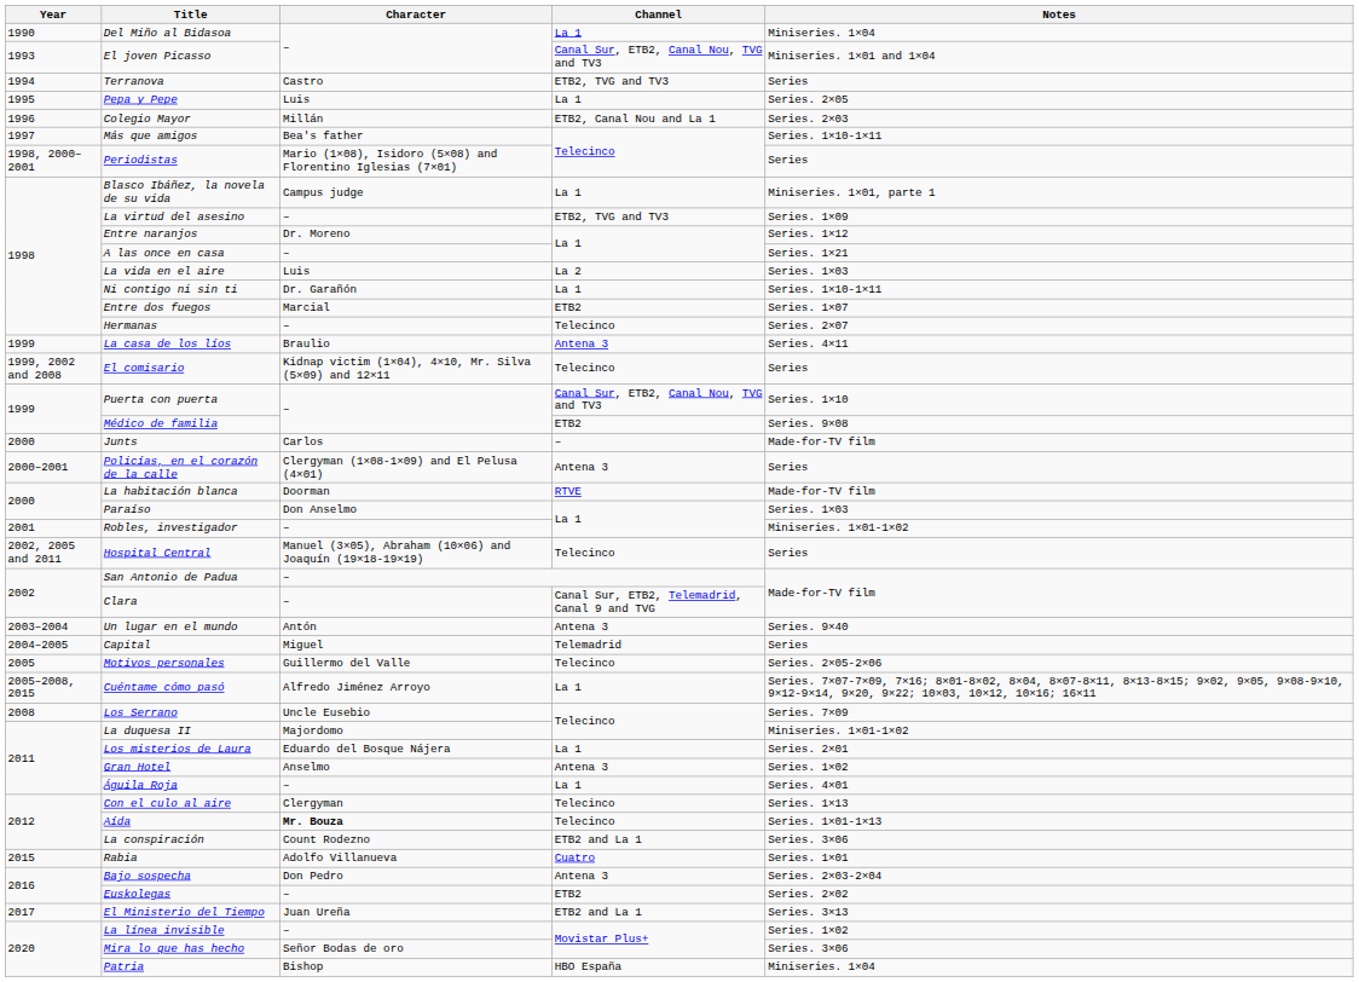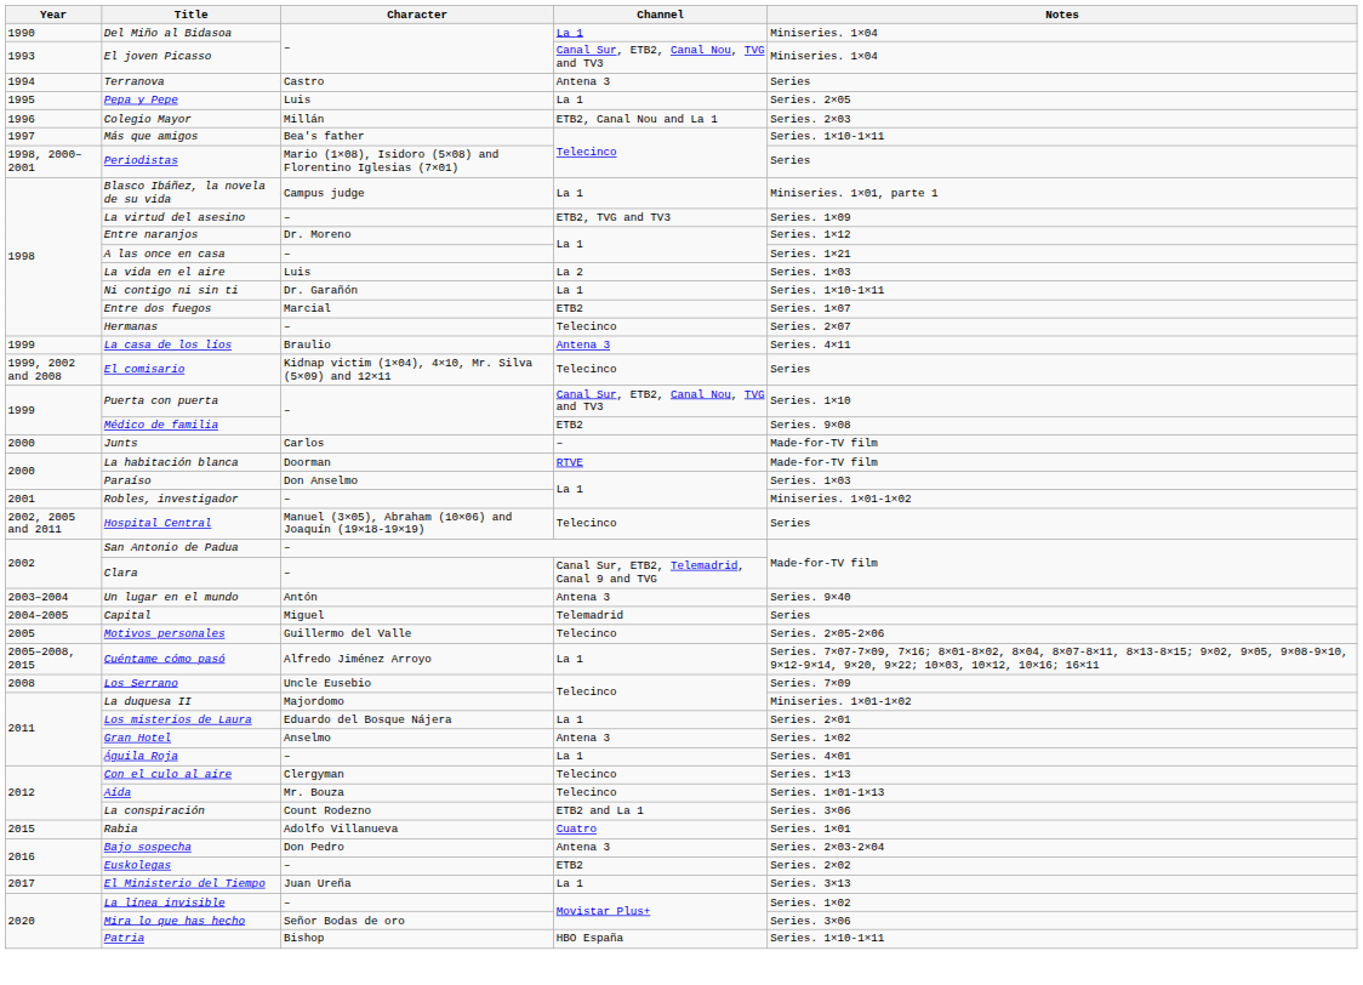 <table class="wikitable">
 <tr>
 <th>Year</th>
 <th>Title</th>
 <th>Character</th>
 <th>Channel</th>
 <th>Notes</th>
 </tr>
 <tr>
 <td>1990</td>
 <td><em>Del Miño al Bidasoa</em></td>
 <td rowspan="2">–</td>
 <td><a href='#'>La 1</a></td>
 <td>Miniseries. 1×04</td>
 </tr>
 <tr>
 <td>1993</td>
 <td><em>El joven Picasso</em></td>
 <td><a href='#'>Canal Sur</a>, ETB2, <a href='#'>Canal Nou</a>, <a href='#'>TVG</a> and TV3</td>
-<td>Miniseries. 1×01 and 1×04</td>
+<td>Miniseries. 1×04</td>
 </tr>
 <tr>
 <td>1994</td>
 <td><em>Terranova</em></td>
 <td>Castro</td>
-<td>ETB2, TVG and TV3</td>
+<td>Antena 3</td>
 <td>Series</td>
 </tr>
 <tr>
 <td>1995</td>
 <td><em><a href='#'>Pepa y Pepe</a></em></td>
 <td>Luis</td>
 <td>La 1</td>
 <td>Series. 2×05</td>
 </tr>
 <tr>
 <td>1996</td>
 <td><em>Colegio Mayor</em></td>
 <td>Millán</td>
 <td>ETB2, Canal Nou and La 1</td>
 <td>Series. 2×03</td>
 </tr>
 <tr>
 <td>1997</td>
 <td><em>Más que amigos</em></td>
 <td>Bea's father</td>
 <td rowspan="2"><a href='#'>Telecinco</a></td>
 <td>Series. 1×10-1×11</td>
 </tr>
 <tr>
 <td>1998, 2000–2001</td>
 <td><em><a href='#'>Periodistas</a></em></td>
 <td>Mario (1×08), Isidoro (5×08) and Florentino Iglesias (7×01)</td>
 <td>Series</td>
 </tr>
 <tr>
 <td rowspan="8">1998</td>
 <td><em>Blasco Ibáñez, la novela de su vida</em></td>
 <td>Campus judge</td>
 <td>La 1</td>
 <td>Miniseries. 1×01, parte 1</td>
 </tr>
 <tr>
 <td><em>La virtud del asesino</em></td>
 <td>–</td>
 <td>ETB2, TVG and TV3</td>
 <td>Series. 1×09</td>
 </tr>
 <tr>
 <td><em>Entre naranjos</em></td>
 <td>Dr. Moreno</td>
 <td rowspan="2">La 1</td>
 <td>Series. 1×12</td>
 </tr>
 <tr>
 <td><em>A las once en casa</em></td>
 <td>–</td>
 <td>Series. 1×21</td>
 </tr>
 <tr>
 <td><em>La vida en el aire</em></td>
 <td>Luis</td>
 <td>La 2</td>
 <td>Series. 1×03</td>
 </tr>
 <tr>
 <td><em>Ni contigo ni sin ti</em></td>
 <td>Dr. Garañón</td>
 <td>La 1</td>
 <td>Series. 1×10-1×11</td>
 </tr>
 <tr>
 <td><em>Entre dos fuegos</em></td>
 <td>Marcial</td>
 <td>ETB2</td>
 <td>Series. 1×07</td>
 </tr>
 <tr>
 <td><em>Hermanas</em></td>
 <td>–</td>
 <td>Telecinco</td>
 <td>Series. 2×07</td>
 </tr>
 <tr>
 <td>1999</td>
 <td><em><a href='#'>La casa de los líos</a></em></td>
 <td>Braulio</td>
 <td><a href='#'>Antena 3</a></td>
 <td>Series. 4×11</td>
 </tr>
 <tr>
 <td>1999, 2002 and 2008</td>
 <td><em><a href='#'>El comisario</a></em></td>
 <td>Kidnap victim (1×04), 4×10, Mr. Silva (5×09) and 12×11</td>
 <td>Telecinco</td>
 <td>Series</td>
 </tr>
 <tr>
 <td rowspan="2">1999</td>
 <td><em>Puerta con puerta</em></td>
 <td rowspan="2">–</td>
 <td><a href='#'>Canal Sur</a>, ETB2, <a href='#'>Canal Nou</a>, <a href='#'>TVG</a> and TV3</td>
 <td>Series. 1×10</td>
 </tr>
 <tr>
 <td><em><a href='#'>Médico de familia</a></em></td>
 <td>ETB2</td>
 <td>Series. 9×08</td>
 </tr>
 <tr>
 <td>2000</td>
 <td><em>Junts</em></td>
 <td>Carlos</td>
 <td>–</td>
 <td>Made-for-TV film</td>
 </tr>
 <tr>
-<td>2000–2001</td>
-<td><em><a href='#'>Policías, en el corazón de la calle</a></em></td>
-<td>Clergyman (1×08-1×09) and El Pelusa (4×01)</td>
-<td>Antena 3</td>
-<td>Series</td>
-</tr>
-<tr>
 <td rowspan="2">2000</td>
 <td><em>La habitación blanca</em></td>
 <td>Doorman</td>
 <td><a href='#'>RTVE</a></td>
 <td>Made-for-TV film</td>
 </tr>
 <tr>
 <td><em>Paraíso</em></td>
 <td>Don Anselmo</td>
 <td rowspan="2">La 1</td>
 <td>Series. 1×03</td>
 </tr>
 <tr>
 <td>2001</td>
 <td><em>Robles, investigador</em></td>
 <td>–</td>
 <td>Miniseries. 1×01-1×02</td>
 </tr>
 <tr>
 <td>2002, 2005 and 2011</td>
 <td><em><a href='#'>Hospital Central</a></em></td>
 <td>Manuel (3×05), Abraham (10×06) and Joaquín (19×18-19×19)</td>
 <td>Telecinco</td>
 <td>Series</td>
 </tr>
 <tr>
 <td rowspan="2">2002</td>
 <td><em>San Antonio de Padua</em></td>
 <td colspan="2">–</td>
 <td rowspan="2">Made-for-TV film</td>
 </tr>
 <tr>
 <td><em>Clara</em></td>
 <td>–</td>
 <td>Canal Sur, ETB2, <a href='#'>Telemadrid</a>, Canal 9 and TVG</td>
 </tr>
 <tr>
 <td>2003–2004</td>
 <td><em>Un lugar en el mundo</em></td>
 <td>Antón</td>
 <td>Antena 3</td>
 <td>Series. 9×40</td>
 </tr>
 <tr>
 <td>2004–2005</td>
 <td><em>Capital</em></td>
 <td>Miguel</td>
 <td>Telemadrid</td>
 <td>Series</td>
 </tr>
 <tr>
 <td>2005</td>
 <td><em><a href='#'>Motivos personales</a></em></td>
 <td>Guillermo del Valle</td>
 <td>Telecinco</td>
 <td>Series. 2×05-2×06</td>
 </tr>
 <tr>
 <td>2005–2008, 2015</td>
 <td><em><a href='#'>Cuéntame cómo pasó</a></em></td>
 <td>Alfredo Jiménez Arroyo</td>
 <td>La 1</td>
 <td>Series. 7×07-7×09, 7×16; 8×01-8×02, 8×04, 8×07-8×11, 8×13-8×15; 9×02, 9×05, 9×08-9×10, 9×12-9×14, 9×20, 9×22; 10×03, 10×12, 10×16; 16×11</td>
 </tr>
 <tr>
 <td>2008</td>
 <td><em><a href='#'>Los Serrano</a></em></td>
 <td>Uncle Eusebio</td>
 <td rowspan="2">Telecinco</td>
 <td>Series. 7×09</td>
 </tr>
 <tr>
 <td rowspan="4">2011</td>
 <td><em>La duquesa II</em></td>
 <td>Majordomo</td>
 <td>Miniseries. 1×01-1×02</td>
 </tr>
 <tr>
 <td><em><a href='#'>Los misterios de Laura</a></em></td>
 <td>Eduardo del Bosque Nájera</td>
 <td>La 1</td>
 <td>Series. 2×01</td>
 </tr>
 <tr>
 <td><em><a href='#'>Gran Hotel</a></em></td>
 <td>Anselmo</td>
 <td>Antena 3</td>
 <td>Series. 1×02</td>
 </tr>
 <tr>
 <td><em><a href='#'>Águila Roja</a></em></td>
 <td>–</td>
 <td>La 1</td>
 <td>Series. 4×01</td>
 </tr>
 <tr>
 <td rowspan="3">2012</td>
 <td><em><a href='#'>Con el culo al aire</a></em></td>
 <td>Clergyman</td>
 <td>Telecinco</td>
 <td>Series. 1×13</td>
 </tr>
 <tr>
 <td><em><a href='#'>Aída</a></em></td>
-<td><strong>Mr. Bouza</strong></td>
+<td>Mr. Bouza</td>
 <td>Telecinco</td>
 <td>Series. 1×01-1×13</td>
 </tr>
 <tr>
 <td><em>La conspiración</em></td>
 <td>Count Rodezno</td>
 <td>ETB2 and La 1</td>
 <td>Series. 3×06</td>
 </tr>
 <tr>
 <td>2015</td>
 <td><em>Rabia</em></td>
 <td>Adolfo Villanueva</td>
 <td><a href='#'>Cuatro</a></td>
 <td>Series. 1×01</td>
 </tr>
 <tr>
 <td rowspan="2">2016</td>
 <td><em><a href='#'>Bajo sospecha</a></em></td>
 <td>Don Pedro</td>
 <td>Antena 3</td>
 <td>Series. 2×03-2×04</td>
 </tr>
 <tr>
 <td><em><a href='#'>Euskolegas</a></em></td>
 <td>–</td>
 <td>ETB2</td>
 <td>Series. 2×02</td>
 </tr>
 <tr>
 <td>2017</td>
 <td><em><a href='#'>El Ministerio del Tiempo</a></em></td>
 <td>Juan Ureña</td>
-<td>ETB2 and La 1</td>
+<td>La 1</td>
 <td>Series. 3×13</td>
 </tr>
 <tr>
 <td rowspan="3">2020</td>
 <td><em><a href='#'>La línea invisible</a></em></td>
 <td>–</td>
 <td rowspan="2"><a href='#'>Movistar Plus+</a></td>
 <td>Series. 1×02</td>
 </tr>
 <tr>
 <td><em><a href='#'>Mira lo que has hecho</a></em></td>
 <td>Señor Bodas de oro</td>
 <td>Series. 3×06</td>
 </tr>
 <tr>
 <td><em><a href='#'>Patria</a></em></td>
 <td>Bishop</td>
 <td>HBO España</td>
-<td>Miniseries. 1×04</td>
+<td>Series. 1×10-1×11</td>
 </tr>
 </table>
